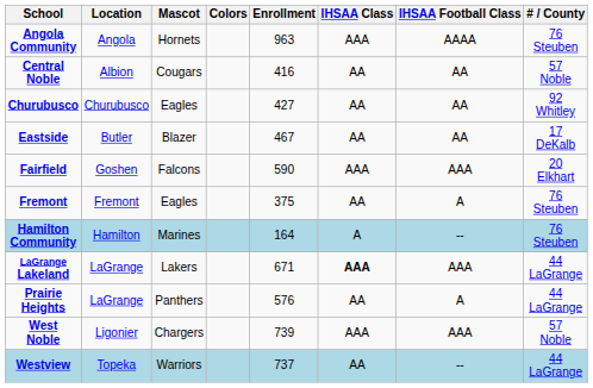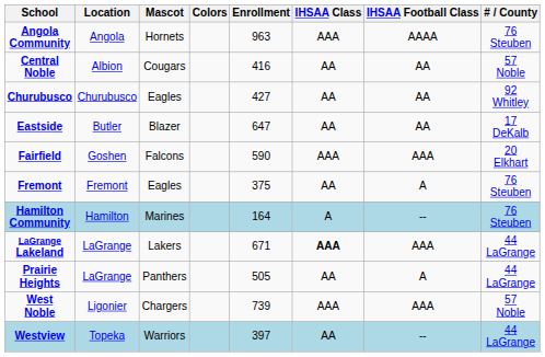 <table class="wikitable" style="text-align:center;">
 <tr>
 <th>School</th>
 <th>Location</th>
 <th>Mascot</th>
 <th>Colors</th>
 <th>Enrollment</th>
 <th><a href='#'>IHSAA</a> Class</th>
 <th><a href='#'>IHSAA</a> Football Class</th>
 <th># / County</th>
 </tr>
 <tr>
 <td><strong><a href='#'>Angola <br> Community</a></strong></td>
 <td><a href='#'>Angola</a></td>
 <td>Hornets</td>
 <td>  </td>
 <td>963</td>
 <td>AAA</td>
 <td>AAAA</td>
 <td><a href='#'>76 <br> Steuben</a></td>
 </tr>
 <tr>
 <td><strong><a href='#'>Central <br> Noble</a></strong></td>
 <td><a href='#'>Albion</a></td>
 <td>Cougars</td>
 <td> </td>
 <td>416</td>
 <td>AA</td>
 <td>AA</td>
 <td><a href='#'>57 <br> Noble</a></td>
 </tr>
 <tr>
 <td><strong><a href='#'>Churubusco</a></strong></td>
 <td><a href='#'>Churubusco</a></td>
 <td>Eagles</td>
 <td>  </td>
 <td>427</td>
 <td>AA</td>
 <td>AA</td>
 <td><a href='#'>92 <br> Whitley</a></td>
 </tr>
 <tr>
 <td><strong><a href='#'>Eastside</a></strong></td>
 <td><a href='#'>Butler</a></td>
 <td>Blazer</td>
 <td> </td>
-<td>467</td>
+<td>647</td>
 <td>AA</td>
 <td>AA</td>
 <td><a href='#'>17 <br> DeKalb</a></td>
 </tr>
 <tr>
 <td><strong><a href='#'>Fairfield</a></strong></td>
 <td><a href='#'>Goshen</a></td>
 <td>Falcons</td>
 <td>  </td>
 <td>590</td>
 <td>AAA</td>
 <td>AAA</td>
 <td><a href='#'>20 <br> Elkhart</a></td>
 </tr>
 <tr>
 <td><strong><a href='#'>Fremont</a></strong></td>
 <td><a href='#'>Fremont</a></td>
 <td>Eagles</td>
 <td>  </td>
 <td>375</td>
 <td>AA</td>
 <td>A</td>
 <td><a href='#'>76 <br> Steuben</a></td>
 </tr>
 <tr bgcolor=lightblue>
 <td><strong><a href='#'>Hamilton <br> Community</a></strong></td>
 <td><a href='#'>Hamilton</a></td>
 <td>Marines</td>
 <td> </td>
 <td>164</td>
 <td>A</td>
 <td>--</td>
 <td><a href='#'>76 <br> Steuben</a></td>
 </tr>
 <tr>
 <td><strong><a href='#'><small>LaGrange</small> <br> Lakeland</a></strong></td>
 <td><a href='#'>LaGrange</a></td>
 <td>Lakers</td>
 <td>  </td>
 <td>671</td>
 <td><strong>AAA</strong></td>
 <td>AAA</td>
 <td><a href='#'>44 <br> LaGrange</a></td>
 </tr>
 <tr>
 <td><strong><a href='#'>Prairie <br> Heights</a></strong></td>
 <td><a href='#'>LaGrange</a></td>
 <td>Panthers</td>
 <td>  </td>
-<td>576</td>
+<td>505</td>
 <td>AA</td>
 <td>A</td>
 <td><a href='#'>44 <br> LaGrange</a></td>
 </tr>
 <tr>
 <td><strong><a href='#'>West <br> Noble</a></strong></td>
 <td><a href='#'>Ligonier</a></td>
 <td>Chargers</td>
 <td>  </td>
 <td>739</td>
 <td>AAA</td>
 <td>AAA</td>
 <td><a href='#'>57 <br> Noble</a></td>
 </tr>
 <tr bgcolor=lightblue>
 <td><strong><a href='#'>Westview</a></strong></td>
 <td><a href='#'>Topeka</a></td>
 <td>Warriors</td>
 <td>  </td>
-<td>737</td>
+<td>397</td>
 <td>AA</td>
 <td>--</td>
 <td><a href='#'>44 <br> LaGrange</a></td>
 </tr>
 </table>
